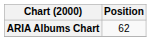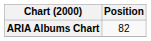 <table class="wikitable plainrowheaders">
 <tr>
 <th scope="col">Chart (2000)</th>
 <th scope="col">Position</th>
 </tr>
 <tr>
 <th scope="row">ARIA Albums Chart</th>
-<td style="text-align:center;">62</td>
+<td style="text-align:center;">82</td>
 </tr>
 <tr>
 </tr>
 </table>
